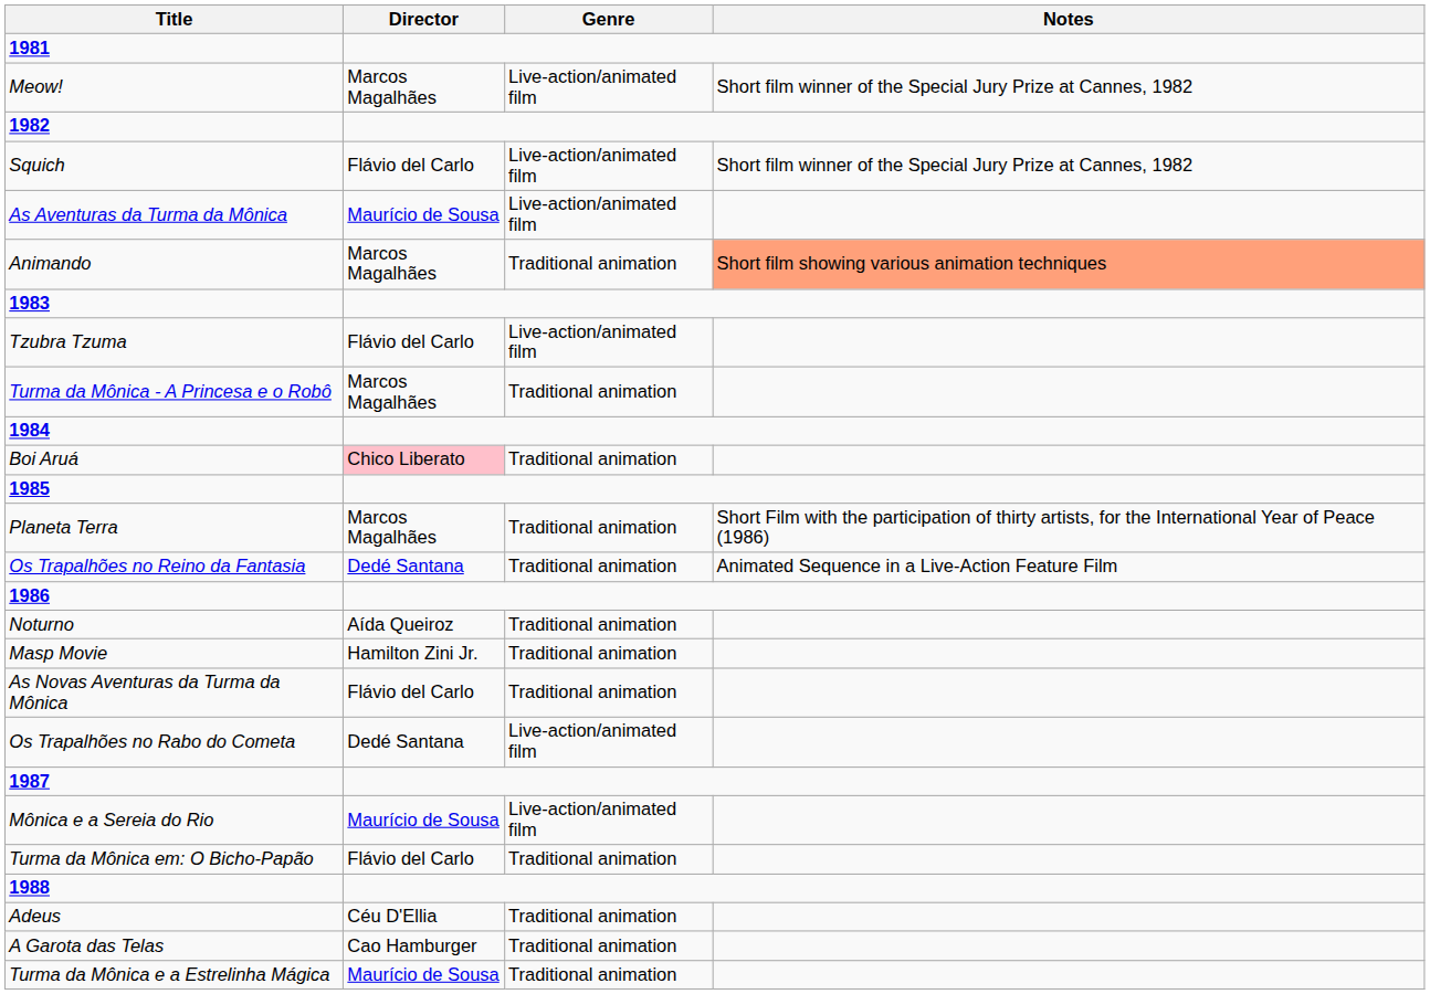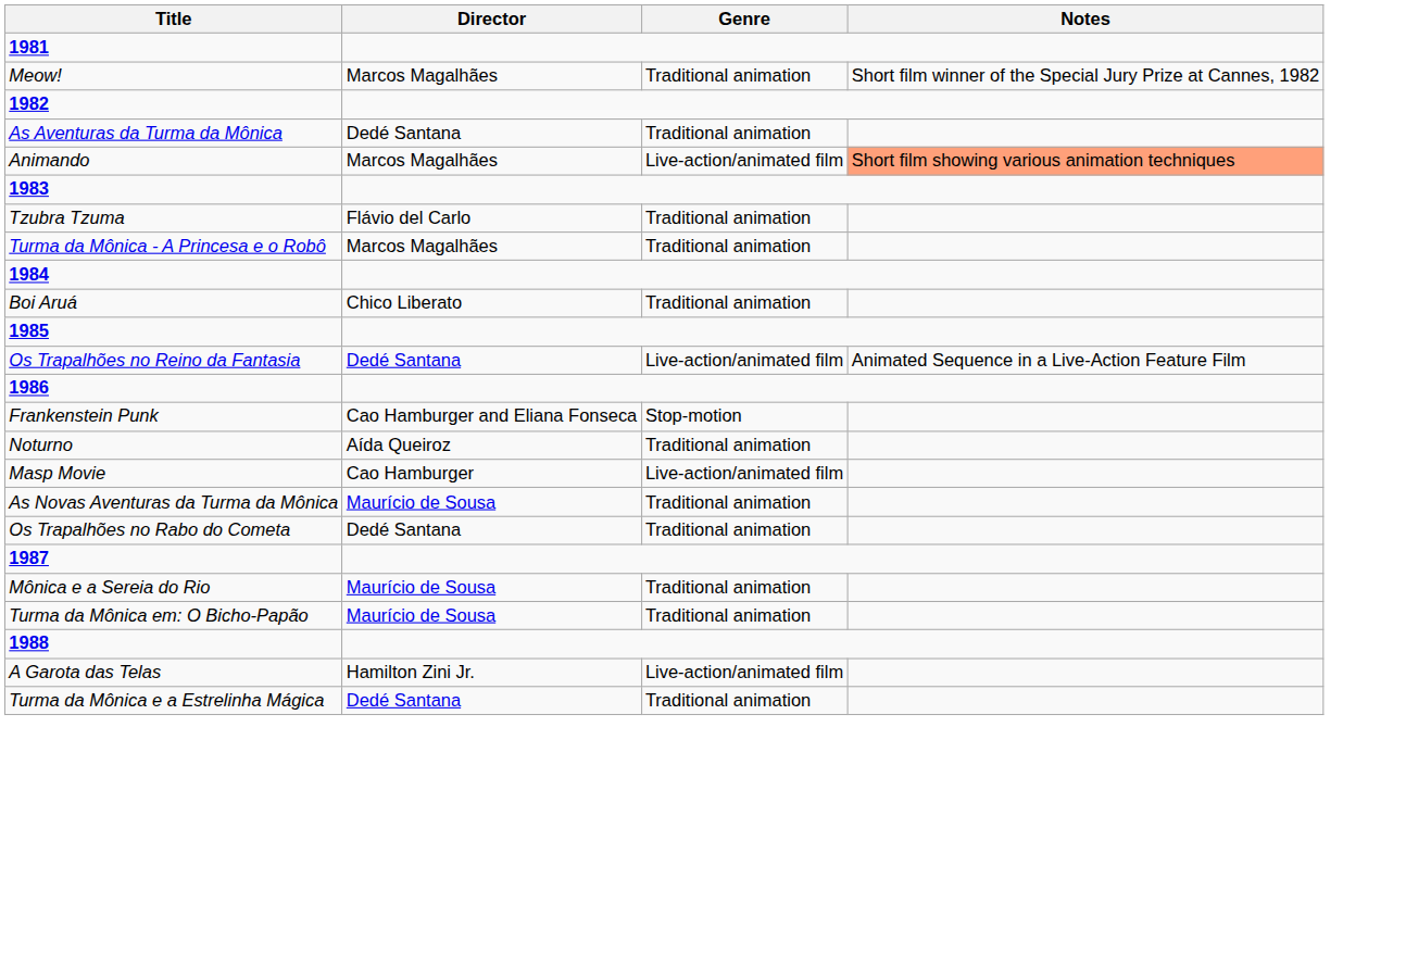 <table class="wikitable">
 <tr>
 <th>Title</th>
 <th>Director</th>
 <th>Genre</th>
 <th>Notes</th>
 </tr>
 <tr>
 <td><strong><a href='#'>1981</a></strong></td>
 </tr>
 <tr>
 <td><em>Meow!</em></td>
 <td>Marcos Magalhães</td>
-<td>Live-action/animated film</td>
+<td>Traditional animation</td>
 <td>Short film winner of the Special Jury Prize at Cannes, 1982</td>
 </tr>
 <tr>
 <td><strong><a href='#'>1982</a></strong></td>
 </tr>
 <tr>
-<td><em>Squich</em></td>
-<td>Flávio del Carlo</td>
-<td>Live-action/animated film</td>
-<td>Short film winner of the Special Jury Prize at Cannes, 1982</td>
-</tr>
-<tr>
 <td><em><a href='#'>As Aventuras da Turma da Mônica</a></em></td>
-<td><a href='#'>Maurício de Sousa</a></td>
-<td>Live-action/animated film</td>
+<td>Dedé Santana</td>
+<td>Traditional animation</td>
 <td></td>
 </tr>
 <tr>
 <td><em>Animando</em></td>
 <td>Marcos Magalhães</td>
-<td>Traditional animation</td>
+<td>Live-action/animated film</td>
 <td style="background: lightsalmon;">Short film showing various animation techniques</td>
 </tr>
 <tr>
 <td><strong><a href='#'>1983</a></strong></td>
 </tr>
 <tr>
 <td><em>Tzubra Tzuma</em></td>
 <td>Flávio del Carlo</td>
-<td>Live-action/animated film</td>
+<td>Traditional animation</td>
 <td></td>
 </tr>
 <tr>
 <td><em><a href='#'>Turma da Mônica - A Princesa e o Robô</a></em></td>
 <td>Marcos Magalhães</td>
 <td>Traditional animation</td>
 <td></td>
 </tr>
 <tr>
 <td><strong><a href='#'>1984</a></strong></td>
 </tr>
 <tr>
 <td><em>Boi Aruá</em></td>
-<td style="background: pink;">Chico Liberato</td>
+<td>Chico Liberato</td>
 <td>Traditional animation</td>
 <td></td>
 </tr>
 <tr>
 <td><strong><a href='#'>1985</a></strong></td>
 </tr>
 <tr>
-<td><em>Planeta Terra</em></td>
-<td>Marcos Magalhães</td>
-<td>Traditional animation</td>
-<td>Short Film with the participation of thirty artists, for the International Year of Peace (1986)</td>
-</tr>
-<tr>
 <td><em><a href='#'>Os Trapalhões no Reino da Fantasia</a></em></td>
 <td><a href='#'>Dedé Santana</a></td>
-<td>Traditional animation</td>
+<td>Live-action/animated film</td>
 <td>Animated Sequence in a Live-Action Feature Film</td>
 </tr>
 <tr>
 <td><strong><a href='#'>1986</a></strong></td>
+</tr>
+<tr>
+<td><em>Frankenstein Punk</em></td>
+<td>Cao Hamburger and Eliana Fonseca</td>
+<td>Stop-motion</td>
+<td></td>
 </tr>
 <tr>
 <td><em>Noturno</em></td>
 <td>Aída Queiroz</td>
 <td>Traditional animation</td>
 <td></td>
 </tr>
 <tr>
 <td><em>Masp Movie</em></td>
-<td>Hamilton Zini Jr.</td>
-<td>Traditional animation</td>
+<td>Cao Hamburger</td>
+<td>Live-action/animated film</td>
 <td></td>
 </tr>
 <tr>
 <td><em>As Novas Aventuras da Turma da Mônica</em></td>
-<td>Flávio del Carlo</td>
+<td><a href='#'>Maurício de Sousa</a></td>
 <td>Traditional animation</td>
 <td></td>
 </tr>
 <tr>
 <td><em>Os Trapalhões no Rabo do Cometa</em></td>
 <td>Dedé Santana</td>
-<td>Live-action/animated film</td>
+<td>Traditional animation</td>
 <td></td>
 </tr>
 <tr>
 <td><strong><a href='#'>1987</a></strong></td>
 </tr>
 <tr>
 <td><em>Mônica e a Sereia do Rio</em></td>
 <td><a href='#'>Maurício de Sousa</a></td>
-<td>Live-action/animated film</td>
+<td>Traditional animation</td>
 <td></td>
 </tr>
 <tr>
 <td><em>Turma da Mônica em: O Bicho-Papão</em></td>
-<td>Flávio del Carlo</td>
+<td><a href='#'>Maurício de Sousa</a></td>
 <td>Traditional animation</td>
 <td></td>
 </tr>
 <tr>
 <td><strong><a href='#'>1988</a></strong></td>
 </tr>
 <tr>
-<td><em>Adeus</em></td>
-<td>Céu D'Ellia</td>
-<td>Traditional animation</td>
-<td></td>
-</tr>
-<tr>
 <td><em>A Garota das Telas</em></td>
-<td>Cao Hamburger</td>
-<td>Traditional animation</td>
+<td>Hamilton Zini Jr.</td>
+<td>Live-action/animated film</td>
 <td></td>
 </tr>
 <tr>
 <td><em>Turma da Mônica e a Estrelinha Mágica </em></td>
-<td><a href='#'>Maurício de Sousa</a></td>
+<td><a href='#'>Dedé Santana</a></td>
 <td>Traditional animation</td>
 <td></td>
 </tr>
 </table>
